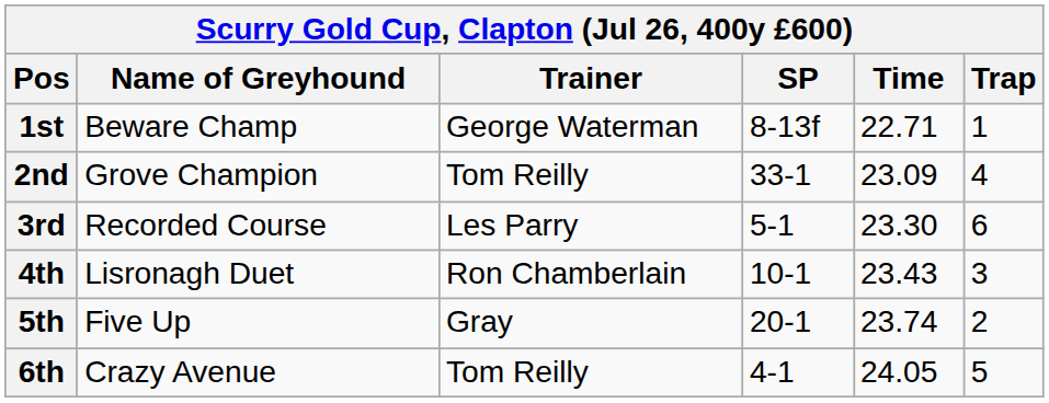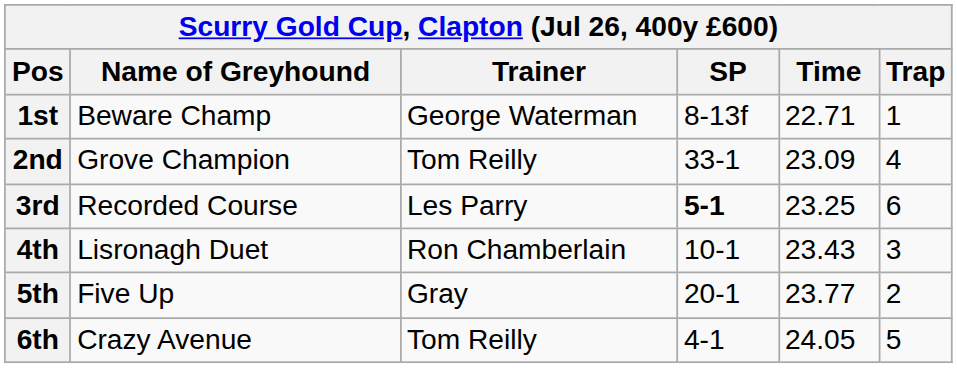 <table class="wikitable">
 <tr>
 <th colspan="6"><a href='#'>Scurry Gold Cup</a>, <a href='#'>Clapton</a> (Jul 26, 400y £600)</th>
 </tr>
 <tr>
 <th width=30>Pos</th>
 <th width=180>Name of Greyhound</th>
 <th width=150>Trainer</th>
 <th width=50>SP</th>
 <th width=50>Time</th>
 <th width=30>Trap</th>
 </tr>
 <tr>
 <th>1st</th>
 <td>Beware Champ</td>
 <td>George Waterman</td>
 <td>8-13f</td>
 <td>22.71</td>
 <td>1</td>
 </tr>
 <tr>
 <th>2nd</th>
 <td>Grove Champion</td>
 <td>Tom Reilly</td>
 <td>33-1</td>
 <td>23.09</td>
 <td>4</td>
 </tr>
 <tr>
 <th>3rd</th>
 <td>Recorded Course</td>
 <td>Les Parry</td>
-<td>5-1</td>
-<td>23.30</td>
+<td><strong>5-1</strong></td>
+<td>23.25</td>
 <td>6</td>
 </tr>
 <tr>
 <th>4th</th>
 <td>Lisronagh Duet</td>
 <td>Ron Chamberlain</td>
 <td>10-1</td>
 <td>23.43</td>
 <td>3</td>
 </tr>
 <tr>
 <th>5th</th>
 <td>Five Up</td>
 <td>Gray</td>
 <td>20-1</td>
-<td>23.74</td>
+<td>23.77</td>
 <td>2</td>
 </tr>
 <tr>
 <th>6th</th>
 <td>Crazy Avenue</td>
 <td>Tom Reilly</td>
 <td>4-1</td>
 <td>24.05</td>
 <td>5</td>
 </tr>
 </table>
